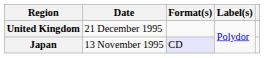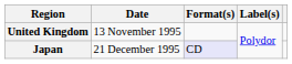 <table class="wikitable plainrowheaders">
 <tr>
 <th scope="col">Region</th>
 <th scope="col">Date</th>
 <th scope="col">Format(s)</th>
 <th scope="col">Label(s)</th>
 <th scope="col"></th>
 </tr>
 <tr>
 <th scope="row">United Kingdom</th>
-<td>21 December 1995</td>
+<td>13 November 1995</td>
 <td></td>
 <td rowspan="2"><a href='#'>Polydor</a></td>
 <td></td>
 </tr>
 <tr>
 <th scope="row">Japan</th>
-<td>13 November 1995</td>
+<td>21 December 1995</td>
 <td style="background: lavender;">CD</td>
 <td></td>
 </tr>
 </table>
